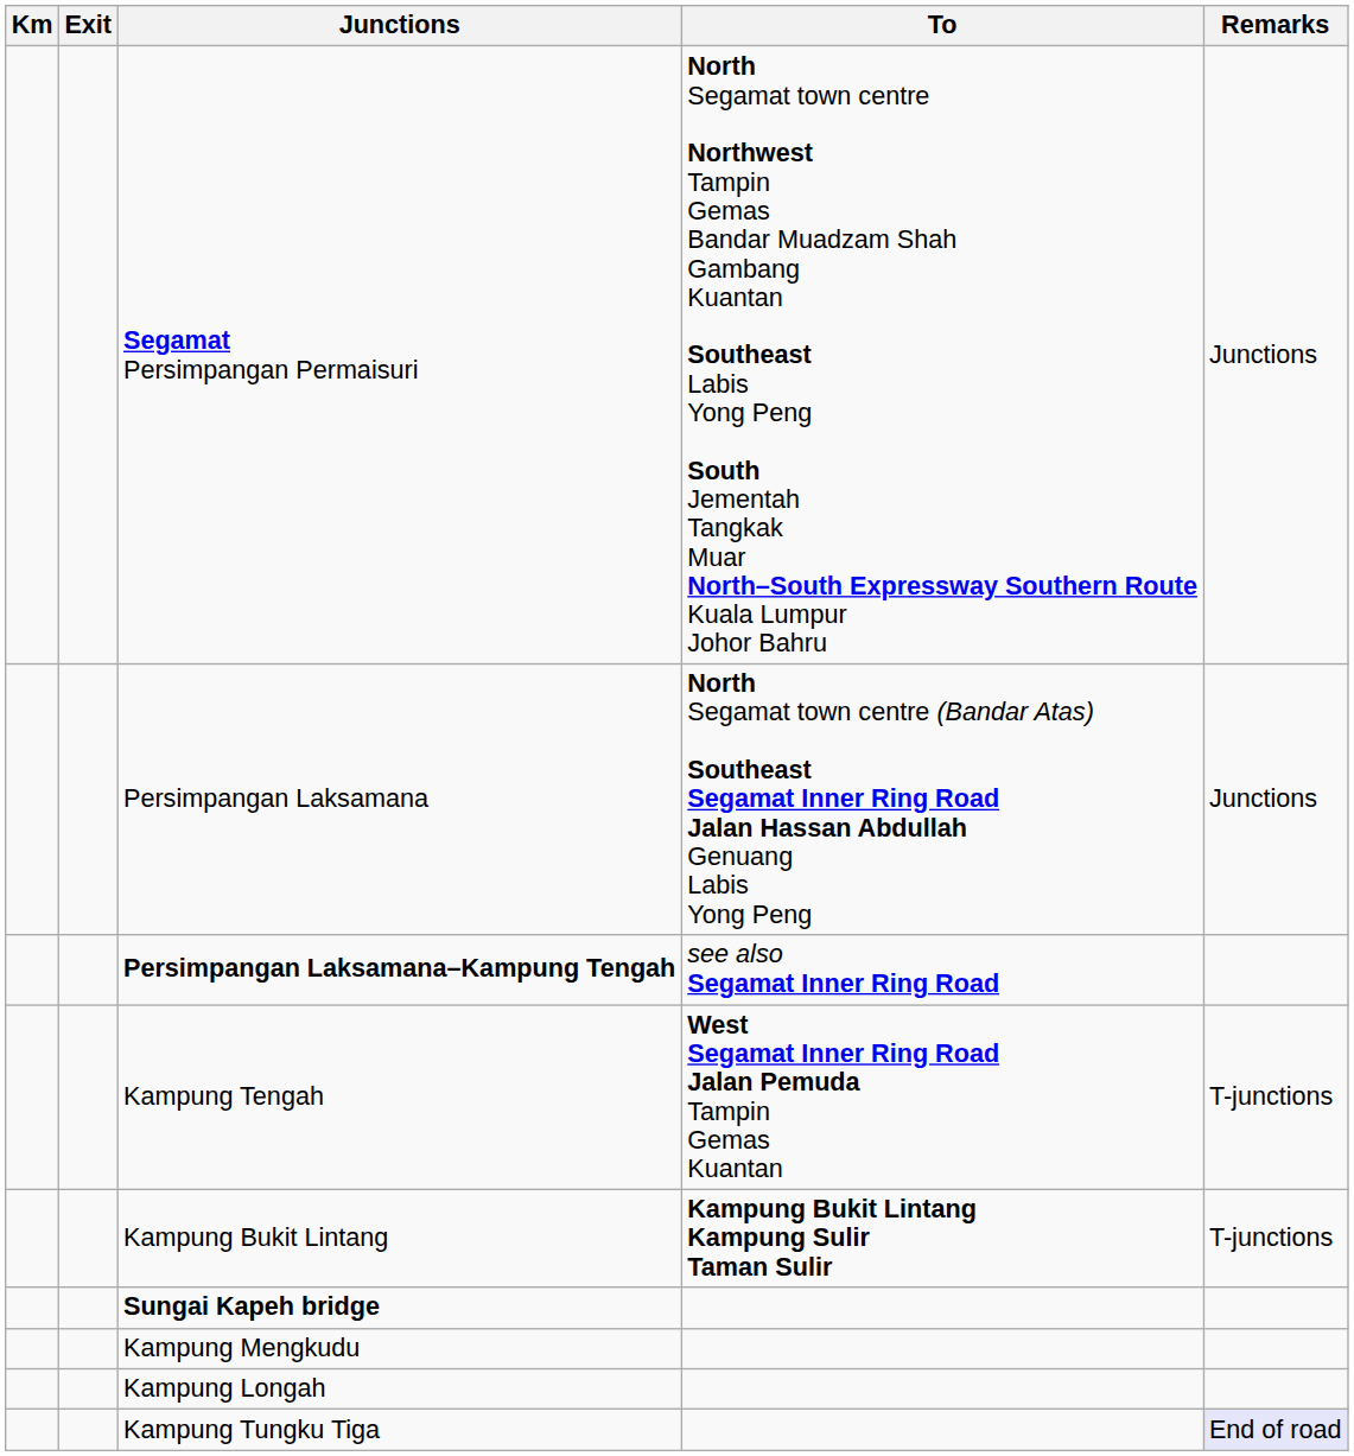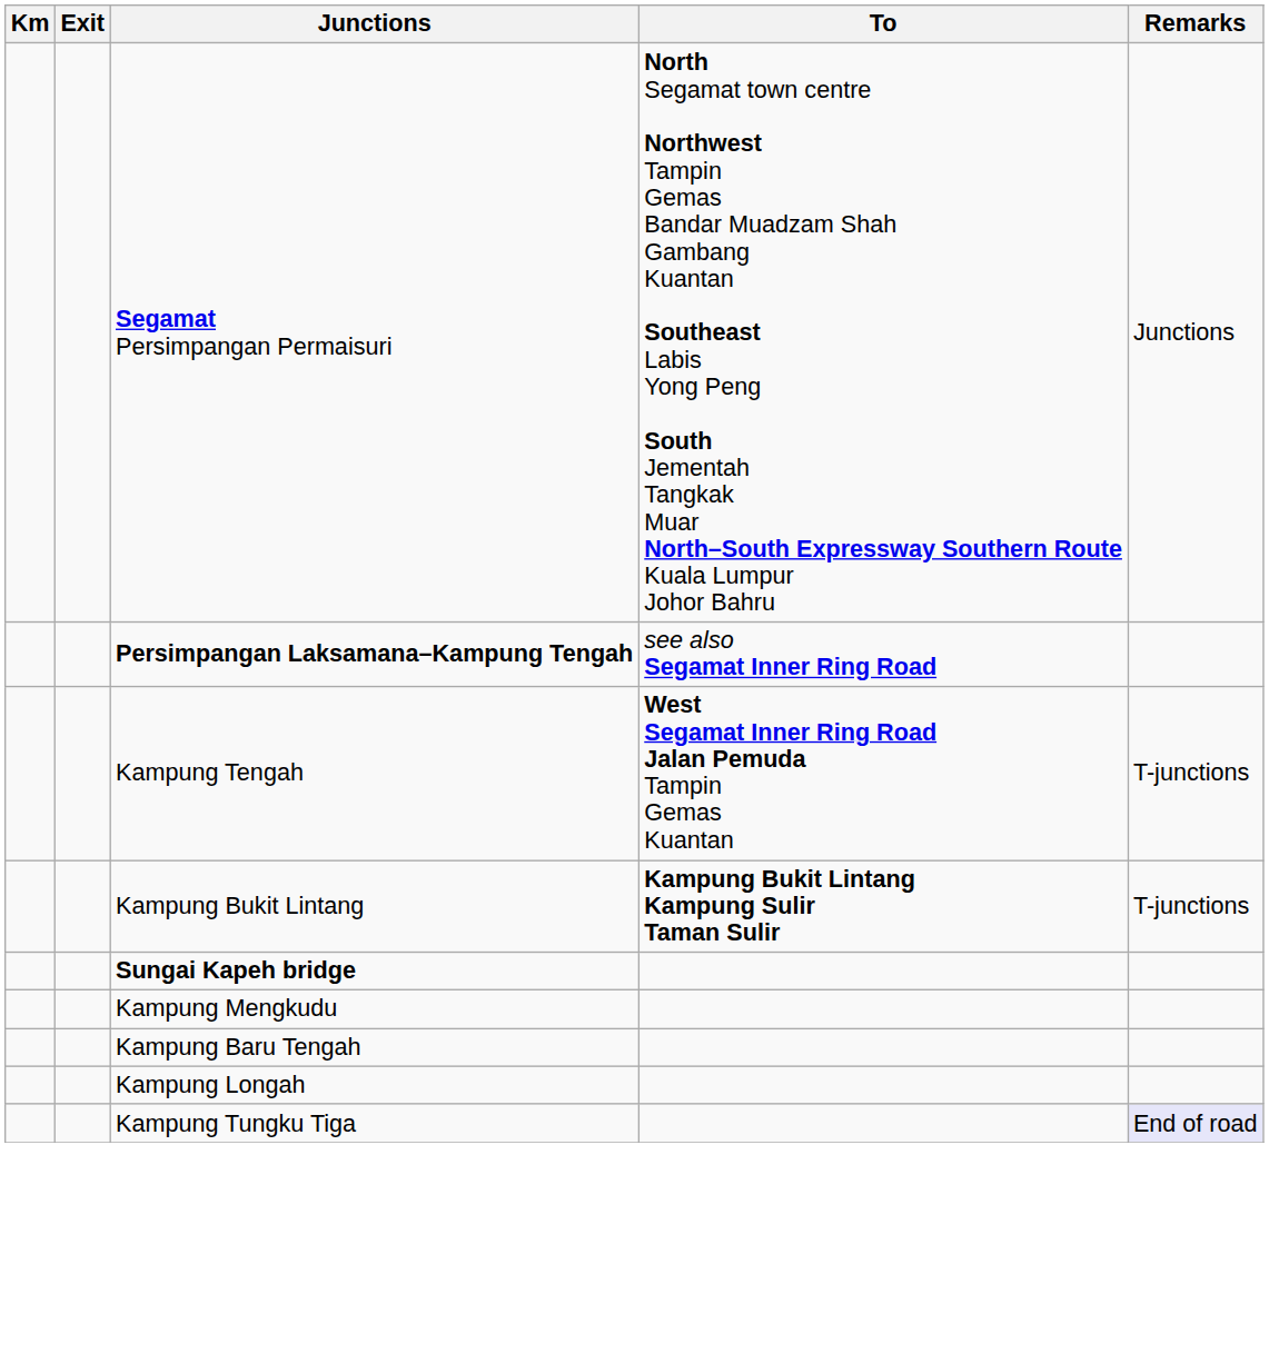 <table class="wikitable">
 <tr>
 <th>Km</th>
 <th>Exit</th>
 <th>Junctions</th>
 <th>To</th>
 <th>Remarks</th>
 </tr>
 <tr>
 <td></td>
 <td></td>
 <td><strong><a href='#'>Segamat</a></strong><br>Persimpangan Permaisuri</td>
 <td><strong>North</strong><br>Segamat town centre<br><br><strong>Northwest</strong><br>Tampin<br>Gemas<br>Bandar Muadzam Shah<br>Gambang<br>Kuantan<br><br><strong>Southeast</strong><br>Labis<br>Yong Peng<br><br><strong>South</strong><br> Jementah<br> Tangkak<br> Muar<br>  <strong><a href='#'>North–South Expressway Southern Route</a></strong><br>Kuala Lumpur<br>Johor Bahru</td>
-<td>Junctions</td>
-</tr>
-<tr>
-<td></td>
-<td></td>
-<td>Persimpangan Laksamana</td>
-<td><strong>North</strong><br>Segamat town centre <em>(Bandar Atas)</em><br><br><strong>Southeast</strong><br><strong><a href='#'>Segamat Inner Ring Road</a></strong><br><strong>Jalan Hassan Abdullah</strong><br>Genuang<br> Labis<br> Yong Peng</td>
 <td>Junctions</td>
 </tr>
 <tr>
 <td></td>
 <td></td>
 <td><strong>Persimpangan Laksamana–Kampung Tengah</strong></td>
 <td><em>see also</em><br><strong><a href='#'>Segamat Inner Ring Road</a></strong></td>
 <td></td>
 </tr>
 <tr>
 <td></td>
 <td></td>
 <td>Kampung Tengah</td>
 <td><strong>West</strong><br><strong><a href='#'>Segamat Inner Ring Road</a></strong><br><strong>Jalan Pemuda</strong><br> Tampin<br> Gemas<br> Kuantan</td>
 <td>T-junctions</td>
 </tr>
 <tr>
 <td></td>
 <td></td>
 <td>Kampung Bukit Lintang</td>
 <td><strong>Kampung Bukit Lintang<br>Kampung Sulir<br>Taman Sulir</strong></td>
 <td>T-junctions</td>
 </tr>
 <tr>
 <td></td>
 <td></td>
 <td><strong>Sungai Kapeh bridge</strong></td>
 <td></td>
 <td></td>
 </tr>
 <tr>
 <td></td>
 <td></td>
 <td>Kampung Mengkudu</td>
 <td></td>
 <td></td>
 </tr>
 <tr>
 <td></td>
 <td></td>
+<td>Kampung Baru Tengah</td>
+<td></td>
+<td></td>
+</tr>
+<tr>
+<td></td>
+<td></td>
 <td>Kampung Longah</td>
 <td></td>
 <td></td>
 </tr>
 <tr>
 <td></td>
 <td></td>
 <td>Kampung Tungku Tiga</td>
 <td></td>
 <td style="background: lavender;">End of road</td>
 </tr>
 </table>
